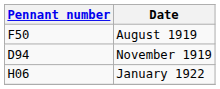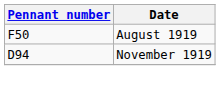 <table class="wikitable" style="text-align:left">
 <tr>
 <th scope="col"><a href='#'>Pennant number</a></th>
 <th>Date</th>
 </tr>
 <tr>
 <td scope="row">F50</td>
 <td>August 1919</td>
 </tr>
 <tr>
 <td scope="row">D94</td>
 <td>November 1919</td>
 </tr>
 <tr>
-<td scope="row">H06</td>
-<td>January 1922</td>
-</tr>
-<tr>
 </tr>
 </table>
